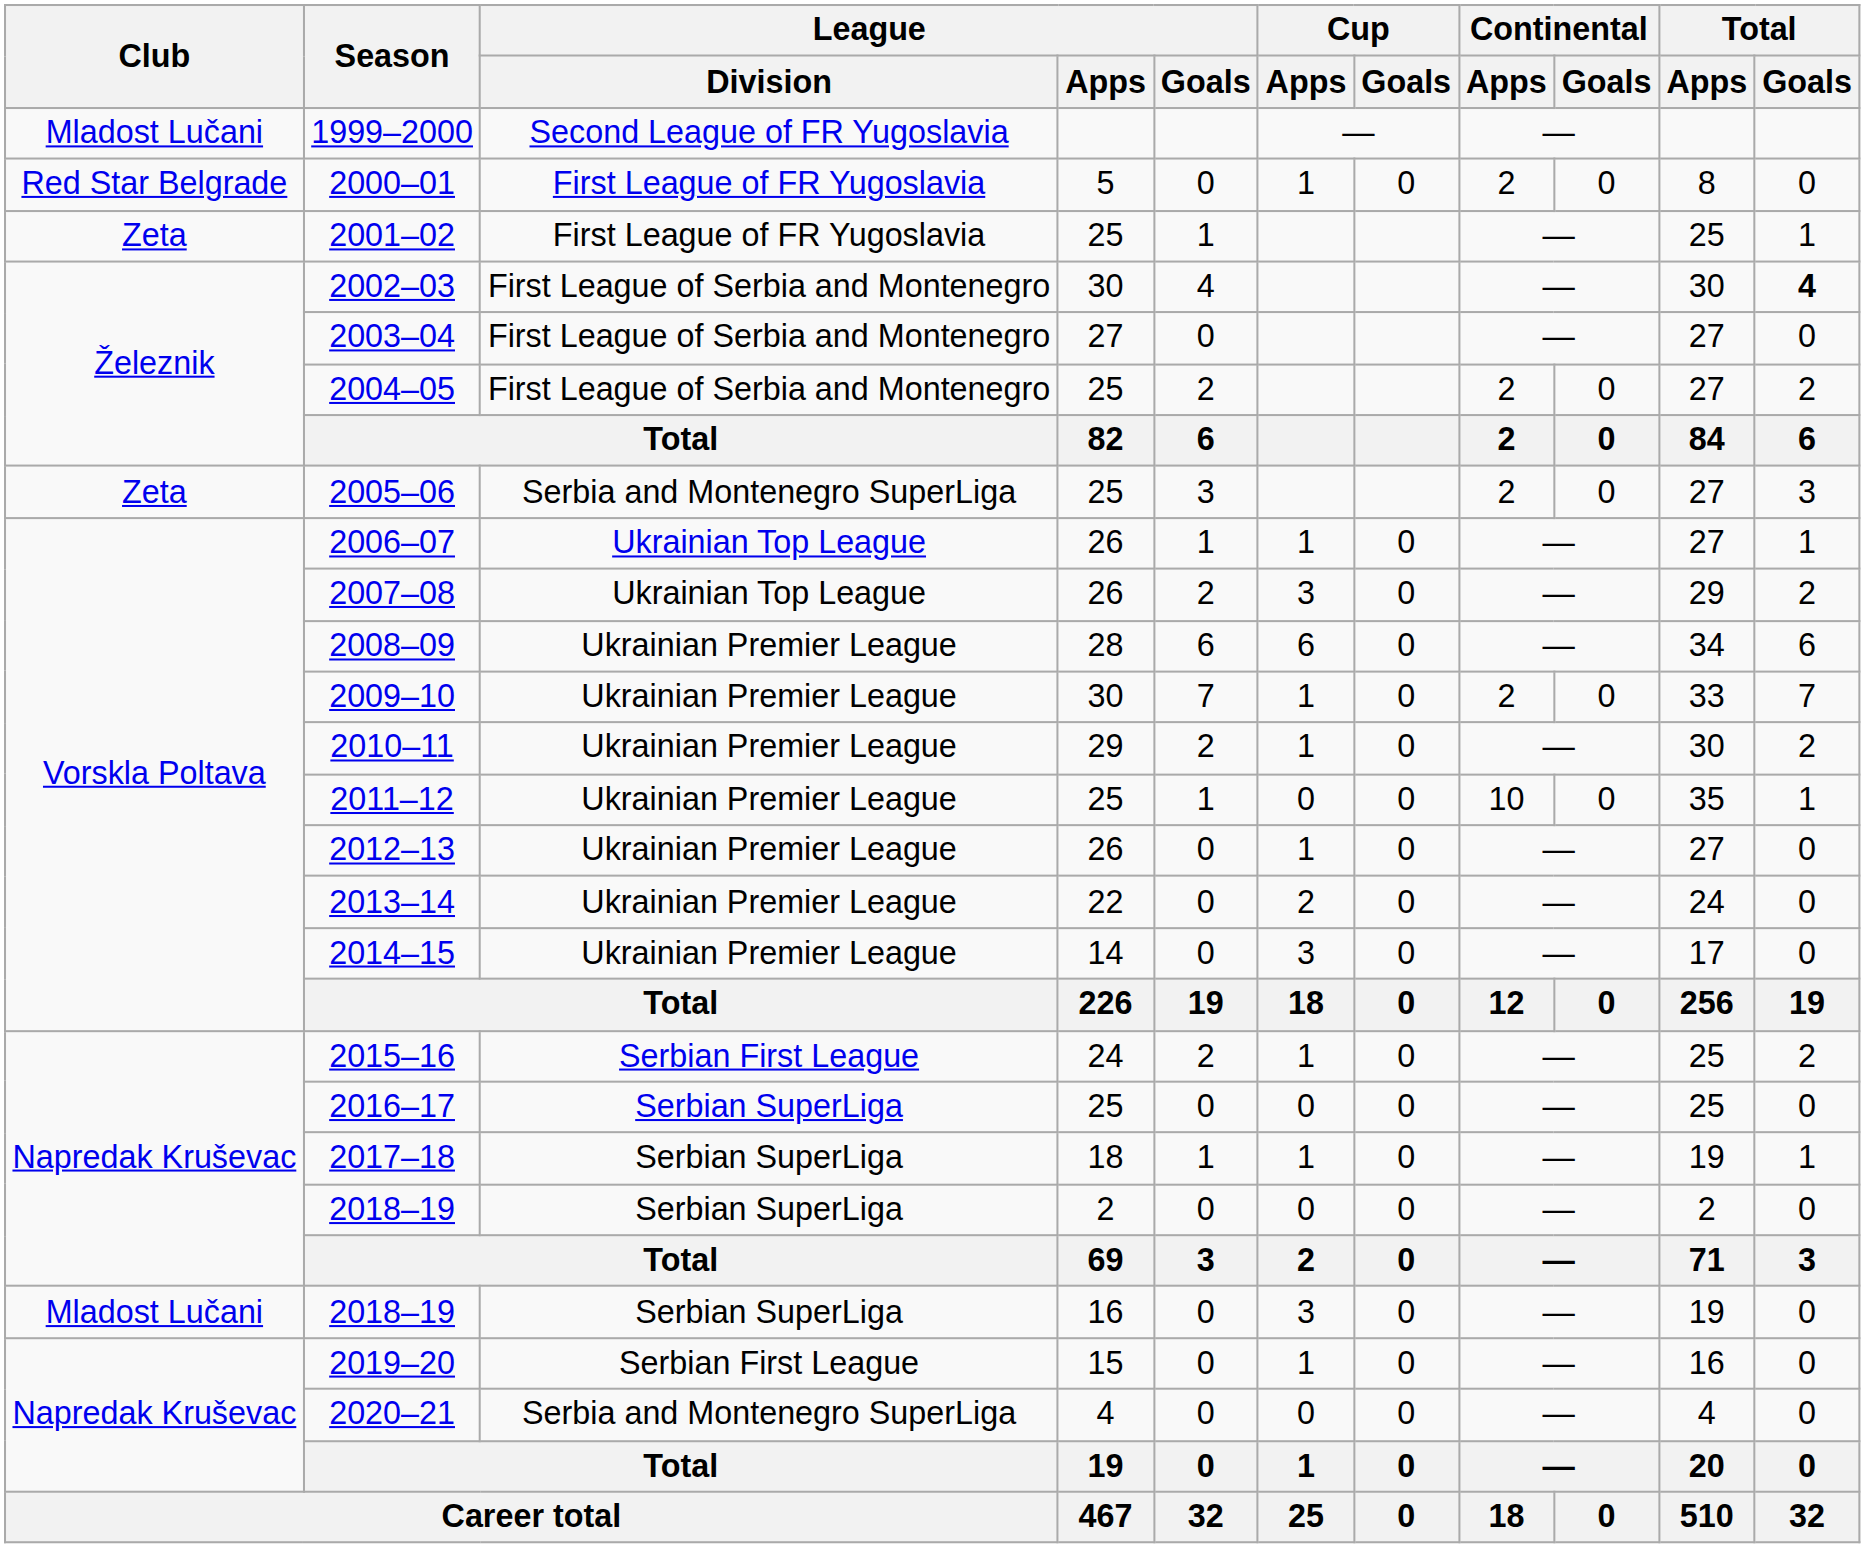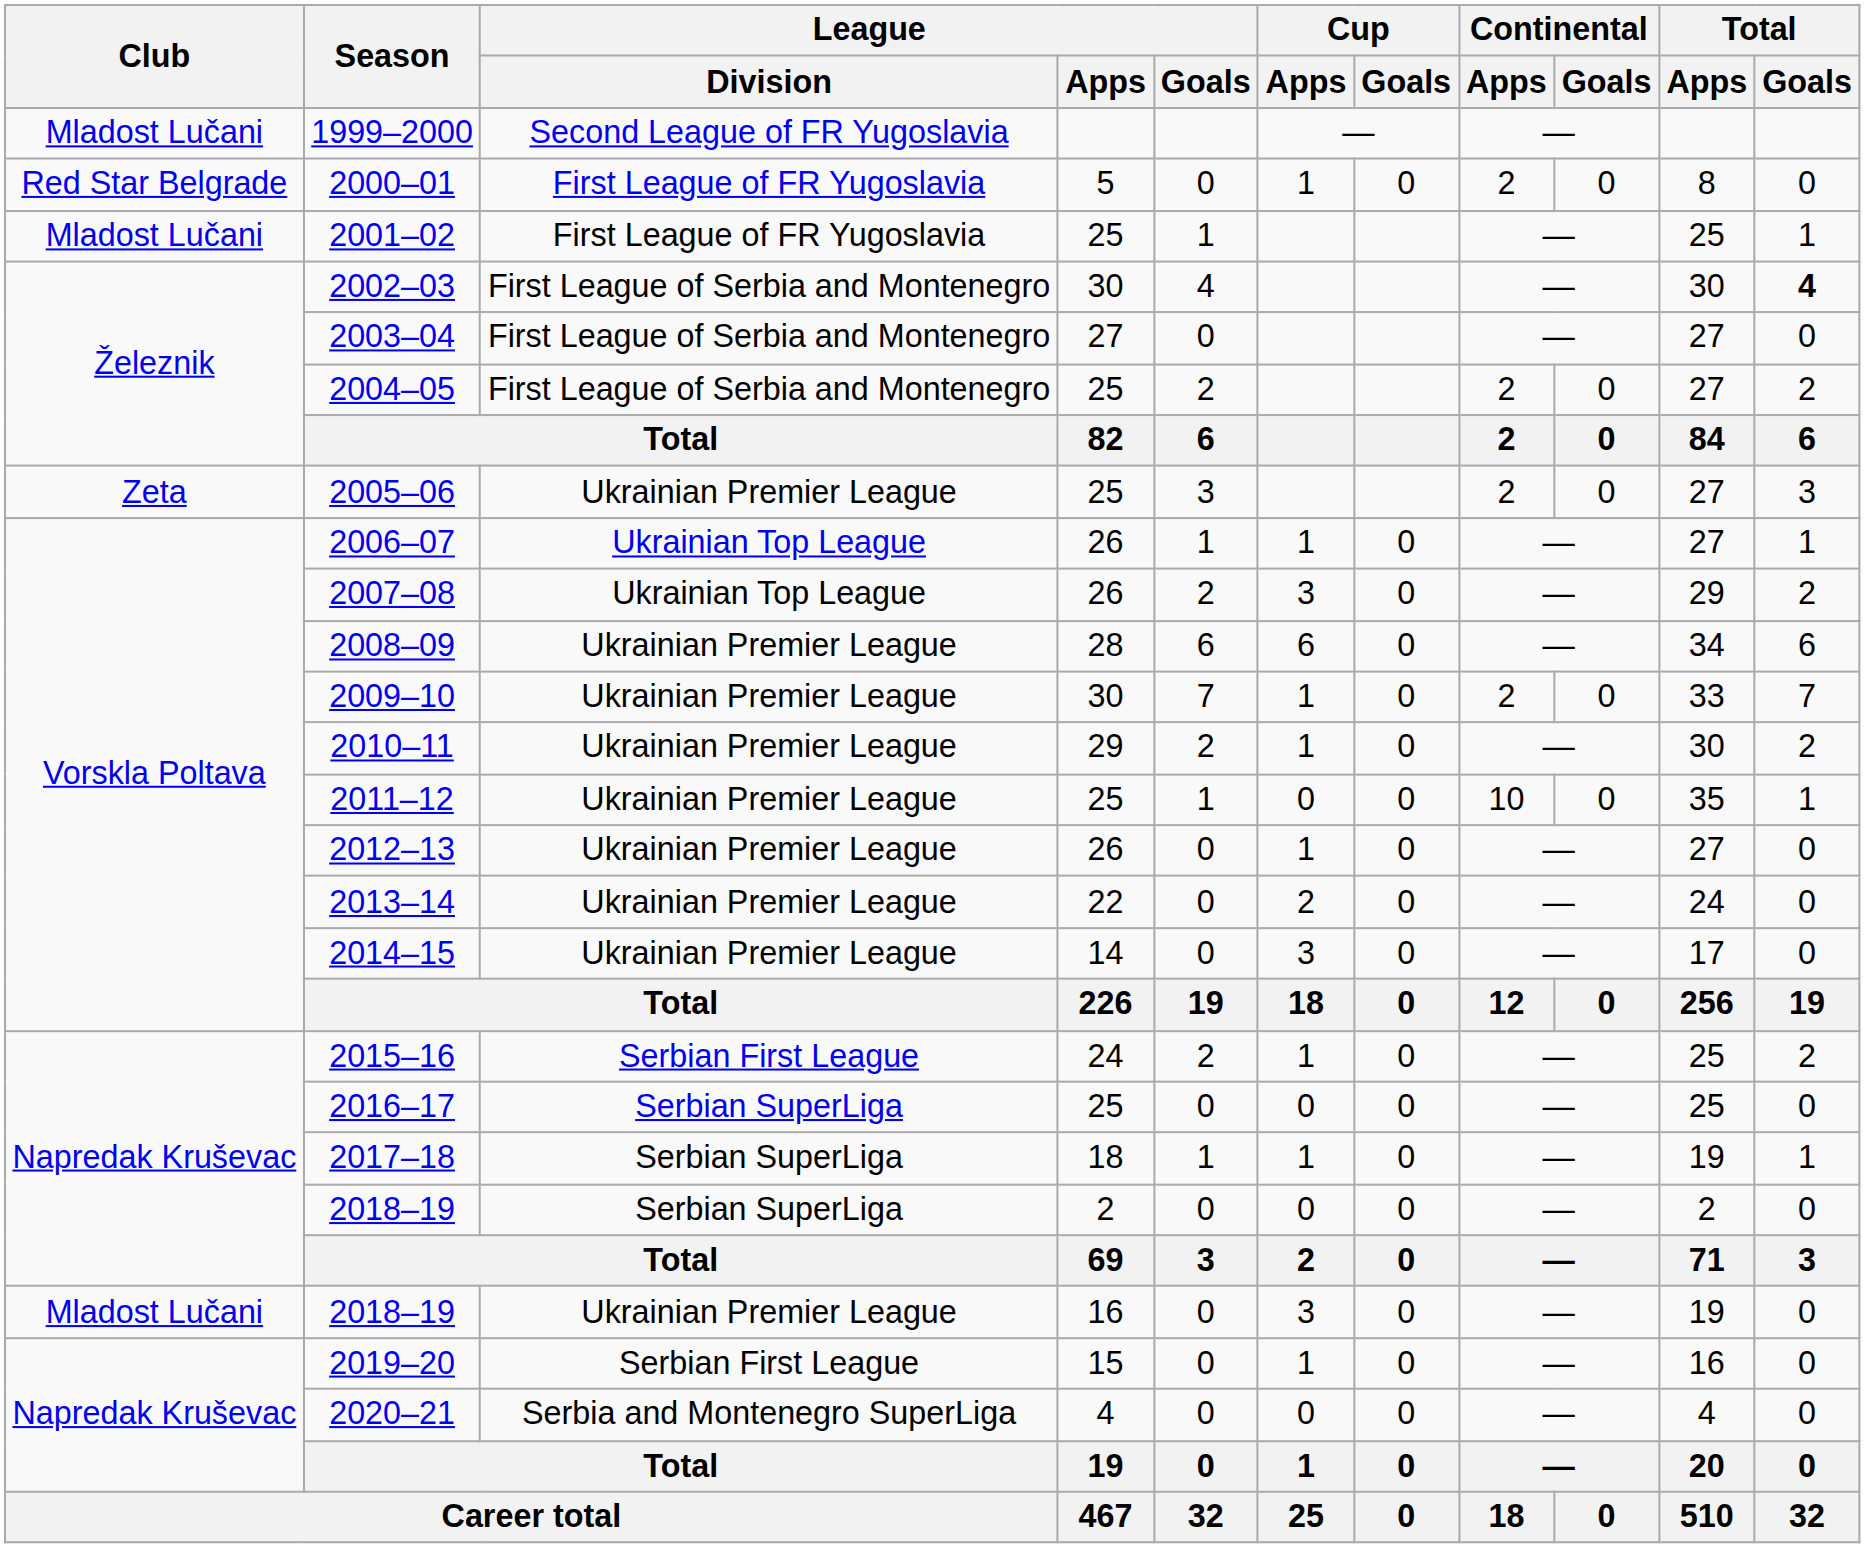 <table class="wikitable" style="text-align:center">
 <tr>
 <th rowspan="2">Club</th>
 <th rowspan="2">Season</th>
 <th colspan="3">League</th>
 <th colspan="2">Cup</th>
 <th colspan="2">Continental</th>
 <th colspan="2">Total</th>
 </tr>
 <tr>
 <th>Division</th>
 <th>Apps</th>
 <th>Goals</th>
 <th>Apps</th>
 <th>Goals</th>
 <th>Apps</th>
 <th>Goals</th>
 <th>Apps</th>
 <th>Goals</th>
 </tr>
 <tr>
 <td><a href='#'>Mladost Lučani</a></td>
 <td><a href='#'>1999–2000</a></td>
 <td><a href='#'>Second League of FR Yugoslavia</a></td>
 <td></td>
 <td></td>
 <td colspan="2">—</td>
 <td colspan="2">—</td>
 <td></td>
 <td></td>
 </tr>
 <tr>
 <td><a href='#'>Red Star Belgrade</a></td>
 <td><a href='#'>2000–01</a></td>
 <td><a href='#'>First League of FR Yugoslavia</a></td>
 <td>5</td>
 <td>0</td>
 <td>1</td>
 <td>0</td>
 <td>2</td>
 <td>0</td>
 <td>8</td>
 <td>0</td>
 </tr>
 <tr>
-<td><a href='#'>Zeta</a></td>
+<td><a href='#'>Mladost Lučani</a></td>
 <td><a href='#'>2001–02</a></td>
 <td>First League of FR Yugoslavia</td>
 <td>25</td>
 <td>1</td>
 <td></td>
 <td></td>
 <td colspan="2">—</td>
 <td>25</td>
 <td>1</td>
 </tr>
 <tr>
 <td rowspan="4"><a href='#'>Železnik</a></td>
 <td><a href='#'>2002–03</a></td>
 <td>First League of Serbia and Montenegro</td>
 <td>30</td>
 <td>4</td>
 <td></td>
 <td></td>
 <td colspan="2">—</td>
 <td>30</td>
 <td><strong>4</strong></td>
 </tr>
 <tr>
 <td><a href='#'>2003–04</a></td>
 <td>First League of Serbia and Montenegro</td>
 <td>27</td>
 <td>0</td>
 <td></td>
 <td></td>
 <td colspan="2">—</td>
 <td>27</td>
 <td>0</td>
 </tr>
 <tr>
 <td><a href='#'>2004–05</a></td>
 <td>First League of Serbia and Montenegro</td>
 <td>25</td>
 <td>2</td>
 <td></td>
 <td></td>
 <td>2</td>
 <td>0</td>
 <td>27</td>
 <td>2</td>
 </tr>
 <tr>
 <th colspan="2">Total</th>
 <th>82</th>
 <th>6</th>
 <th></th>
 <th></th>
 <th>2</th>
 <th>0</th>
 <th>84</th>
 <th>6</th>
 </tr>
 <tr>
 <td><a href='#'>Zeta</a></td>
 <td><a href='#'>2005–06</a></td>
-<td>Serbia and Montenegro SuperLiga</td>
+<td>Ukrainian Premier League</td>
 <td>25</td>
 <td>3</td>
 <td></td>
 <td></td>
 <td>2</td>
 <td>0</td>
 <td>27</td>
 <td>3</td>
 </tr>
 <tr>
 <td rowspan="10"><a href='#'>Vorskla Poltava</a></td>
 <td><a href='#'>2006–07</a></td>
 <td><a href='#'>Ukrainian Top League</a></td>
 <td>26</td>
 <td>1</td>
 <td>1</td>
 <td>0</td>
 <td colspan="2">—</td>
 <td>27</td>
 <td>1</td>
 </tr>
 <tr>
 <td><a href='#'>2007–08</a></td>
 <td>Ukrainian Top League</td>
 <td>26</td>
 <td>2</td>
 <td>3</td>
 <td>0</td>
 <td colspan="2">—</td>
 <td>29</td>
 <td>2</td>
 </tr>
 <tr>
 <td><a href='#'>2008–09</a></td>
 <td>Ukrainian Premier League</td>
 <td>28</td>
 <td>6</td>
 <td>6</td>
 <td>0</td>
 <td colspan="2">—</td>
 <td>34</td>
 <td>6</td>
 </tr>
 <tr>
 <td><a href='#'>2009–10</a></td>
 <td>Ukrainian Premier League</td>
 <td>30</td>
 <td>7</td>
 <td>1</td>
 <td>0</td>
 <td>2</td>
 <td>0</td>
 <td>33</td>
 <td>7</td>
 </tr>
 <tr>
 <td><a href='#'>2010–11</a></td>
 <td>Ukrainian Premier League</td>
 <td>29</td>
 <td>2</td>
 <td>1</td>
 <td>0</td>
 <td colspan="2">—</td>
 <td>30</td>
 <td>2</td>
 </tr>
 <tr>
 <td><a href='#'>2011–12</a></td>
 <td>Ukrainian Premier League</td>
 <td>25</td>
 <td>1</td>
 <td>0</td>
 <td>0</td>
 <td>10</td>
 <td>0</td>
 <td>35</td>
 <td>1</td>
 </tr>
 <tr>
 <td><a href='#'>2012–13</a></td>
 <td>Ukrainian Premier League</td>
 <td>26</td>
 <td>0</td>
 <td>1</td>
 <td>0</td>
 <td colspan="2">—</td>
 <td>27</td>
 <td>0</td>
 </tr>
 <tr>
 <td><a href='#'>2013–14</a></td>
 <td>Ukrainian Premier League</td>
 <td>22</td>
 <td>0</td>
 <td>2</td>
 <td>0</td>
 <td colspan="2">—</td>
 <td>24</td>
 <td>0</td>
 </tr>
 <tr>
 <td><a href='#'>2014–15</a></td>
 <td>Ukrainian Premier League</td>
 <td>14</td>
 <td>0</td>
 <td>3</td>
 <td>0</td>
 <td colspan="2">—</td>
 <td>17</td>
 <td>0</td>
 </tr>
 <tr>
 <th colspan="2">Total</th>
 <th>226</th>
 <th>19</th>
 <th>18</th>
 <th>0</th>
 <th>12</th>
 <th>0</th>
 <th>256</th>
 <th>19</th>
 </tr>
 <tr>
 <td rowspan="5"><a href='#'>Napredak Kruševac</a></td>
 <td><a href='#'>2015–16</a></td>
 <td><a href='#'>Serbian First League</a></td>
 <td>24</td>
 <td>2</td>
 <td>1</td>
 <td>0</td>
 <td colspan="2">—</td>
 <td>25</td>
 <td>2</td>
 </tr>
 <tr>
 <td><a href='#'>2016–17</a></td>
 <td><a href='#'>Serbian SuperLiga</a></td>
 <td>25</td>
 <td>0</td>
 <td>0</td>
 <td>0</td>
 <td colspan="2">—</td>
 <td>25</td>
 <td>0</td>
 </tr>
 <tr>
 <td><a href='#'>2017–18</a></td>
 <td>Serbian SuperLiga</td>
 <td>18</td>
 <td>1</td>
 <td>1</td>
 <td>0</td>
 <td colspan="2">—</td>
 <td>19</td>
 <td>1</td>
 </tr>
 <tr>
 <td><a href='#'>2018–19</a></td>
 <td>Serbian SuperLiga</td>
 <td>2</td>
 <td>0</td>
 <td>0</td>
 <td>0</td>
 <td colspan="2">—</td>
 <td>2</td>
 <td>0</td>
 </tr>
 <tr>
 <th colspan="2">Total</th>
 <th>69</th>
 <th>3</th>
 <th>2</th>
 <th>0</th>
 <th colspan="2">—</th>
 <th>71</th>
 <th>3</th>
 </tr>
 <tr>
 <td><a href='#'>Mladost Lučani</a></td>
 <td><a href='#'>2018–19</a></td>
-<td>Serbian SuperLiga</td>
+<td>Ukrainian Premier League</td>
 <td>16</td>
 <td>0</td>
 <td>3</td>
 <td>0</td>
 <td colspan="2">—</td>
 <td>19</td>
 <td>0</td>
 </tr>
 <tr>
 <td rowspan="3"><a href='#'>Napredak Kruševac</a></td>
 <td><a href='#'>2019–20</a></td>
 <td>Serbian First League</td>
 <td>15</td>
 <td>0</td>
 <td>1</td>
 <td>0</td>
 <td colspan="2">—</td>
 <td>16</td>
 <td>0</td>
 </tr>
 <tr>
 <td><a href='#'>2020–21</a></td>
 <td>Serbia and Montenegro SuperLiga</td>
 <td>4</td>
 <td>0</td>
 <td>0</td>
 <td>0</td>
 <td colspan="2">—</td>
 <td>4</td>
 <td>0</td>
 </tr>
 <tr>
 <th colspan="2">Total</th>
 <th>19</th>
 <th>0</th>
 <th>1</th>
 <th>0</th>
 <th colspan="2">—</th>
 <th>20</th>
 <th>0</th>
 </tr>
 <tr>
 <th colspan="3">Career total</th>
 <th>467</th>
 <th>32</th>
 <th>25</th>
 <th>0</th>
 <th>18</th>
 <th>0</th>
 <th>510</th>
 <th>32</th>
 </tr>
 </table>
